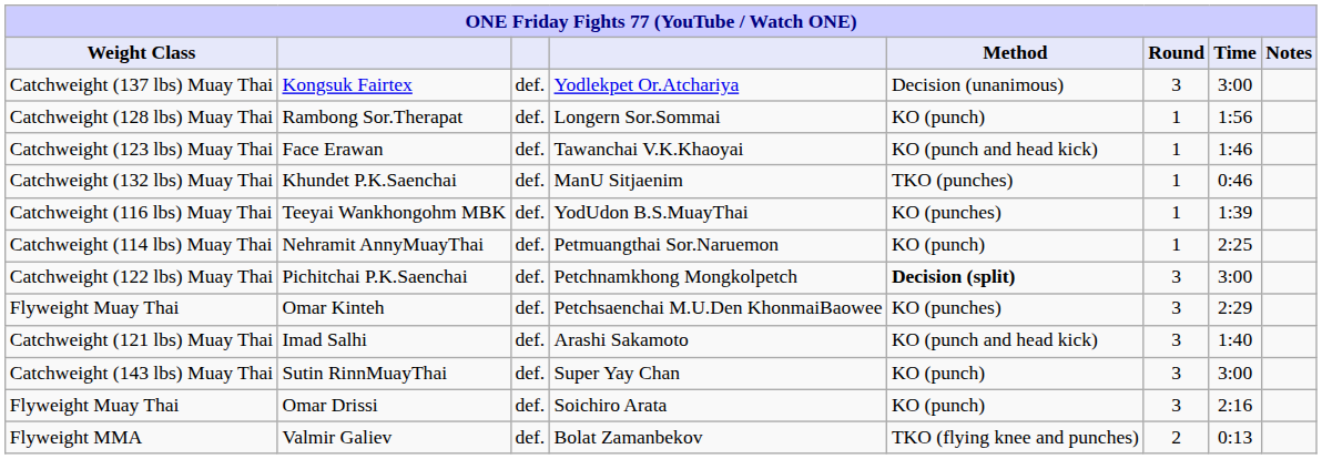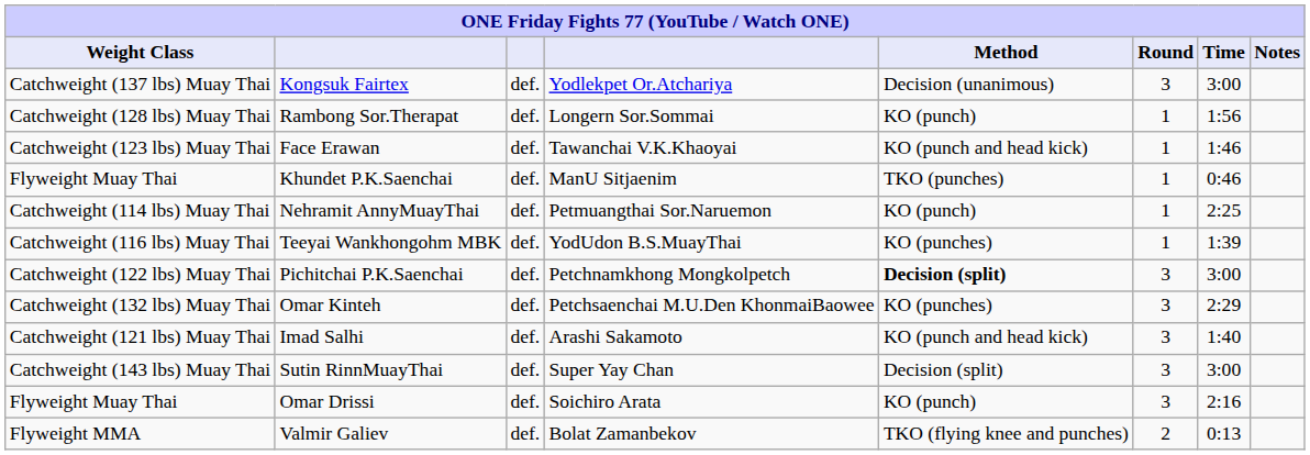 <table class="wikitable" style="font-size: 80%;">
 <tr>
 <th colspan="8" style="background-color: #ccf; color: #000080; text-align: center;"><strong>ONE Friday Fights 77 (YouTube / Watch ONE)</strong></th>
 </tr>
 <tr>
 <th colspan="1" style="background-color: #E6E8FA; color: #000000; text-align: center;">Weight Class</th>
 <th colspan="1" style="background-color: #E6E8FA; color: #000000; text-align: center;"></th>
 <th colspan="1" style="background-color: #E6E8FA; color: #000000; text-align: center;"></th>
 <th colspan="1" style="background-color: #E6E8FA; color: #000000; text-align: center;"></th>
 <th colspan="1" style="background-color: #E6E8FA; color: #000000; text-align: center;">Method</th>
 <th colspan="1" style="background-color: #E6E8FA; color: #000000; text-align: center;">Round</th>
 <th colspan="1" style="background-color: #E6E8FA; color: #000000; text-align: center;">Time</th>
 <th colspan="1" style="background-color: #E6E8FA; color: #000000; text-align: center;">Notes</th>
 </tr>
 <tr>
 <td>Catchweight (137 lbs) Muay Thai</td>
 <td> <a href='#'>Kongsuk Fairtex</a></td>
 <td>def.</td>
 <td> <a href='#'>Yodlekpet Or.Atchariya</a></td>
 <td>Decision (unanimous)</td>
 <td align=center>3</td>
 <td align=center>3:00</td>
 <td></td>
 </tr>
 <tr>
 <td>Catchweight (128 lbs) Muay Thai</td>
 <td> Rambong Sor.Therapat</td>
 <td>def.</td>
 <td> Longern Sor.Sommai</td>
 <td>KO (punch)</td>
 <td align=center>1</td>
 <td align=center>1:56</td>
 <td></td>
 </tr>
 <tr>
 <td>Catchweight (123 lbs) Muay Thai</td>
 <td> Face Erawan</td>
 <td>def.</td>
 <td> Tawanchai V.K.Khaoyai</td>
 <td>KO (punch and head kick)</td>
 <td align=center>1</td>
 <td align=center>1:46</td>
 <td></td>
 </tr>
 <tr>
-<td>Catchweight (132 lbs) Muay Thai</td>
+<td>Flyweight Muay Thai</td>
 <td> Khundet P.K.Saenchai</td>
 <td>def.</td>
 <td> ManU Sitjaenim</td>
 <td>TKO (punches)</td>
 <td align=center>1</td>
 <td align=center>0:46</td>
+<td></td>
+</tr>
+<tr>
+<td>Catchweight (114 lbs) Muay Thai</td>
+<td> Nehramit AnnyMuayThai</td>
+<td>def.</td>
+<td> Petmuangthai Sor.Naruemon</td>
+<td>KO (punch)</td>
+<td align=center>1</td>
+<td align=center>2:25</td>
 <td></td>
 </tr>
 <tr>
 <td>Catchweight (116 lbs) Muay Thai</td>
 <td> Teeyai Wankhongohm MBK</td>
 <td>def.</td>
 <td> YodUdon B.S.MuayThai</td>
 <td>KO (punches)</td>
 <td align=center>1</td>
 <td align=center>1:39</td>
 <td></td>
 </tr>
 <tr>
-<td>Catchweight (114 lbs) Muay Thai</td>
-<td> Nehramit AnnyMuayThai</td>
-<td>def.</td>
-<td> Petmuangthai Sor.Naruemon</td>
-<td>KO (punch)</td>
-<td align=center>1</td>
-<td align=center>2:25</td>
-<td></td>
-</tr>
-<tr>
 <td>Catchweight (122 lbs) Muay Thai</td>
 <td> Pichitchai P.K.Saenchai</td>
 <td>def.</td>
 <td> Petchnamkhong Mongkolpetch</td>
 <td><strong>Decision (split)</strong></td>
 <td align=center>3</td>
 <td align=center>3:00</td>
 <td></td>
 </tr>
 <tr>
-<td>Flyweight Muay Thai</td>
+<td>Catchweight (132 lbs) Muay Thai</td>
 <td> Omar Kinteh</td>
 <td>def.</td>
 <td> Petchsaenchai M.U.Den KhonmaiBaowee</td>
 <td>KO (punches)</td>
 <td align=center>3</td>
 <td align=center>2:29</td>
 <td></td>
 </tr>
 <tr>
 <td>Catchweight (121 lbs) Muay Thai</td>
 <td> Imad Salhi</td>
 <td>def.</td>
 <td> Arashi Sakamoto</td>
 <td>KO (punch and head kick)</td>
 <td align=center>3</td>
 <td align=center>1:40</td>
 <td></td>
 </tr>
 <tr>
 <td>Catchweight (143 lbs) Muay Thai</td>
 <td> Sutin RinnMuayThai</td>
 <td>def.</td>
 <td> Super Yay Chan</td>
-<td>KO (punch)</td>
+<td>Decision (split)</td>
 <td align=center>3</td>
 <td align=center>3:00</td>
 <td></td>
 </tr>
 <tr>
 <td>Flyweight Muay Thai</td>
 <td> Omar Drissi</td>
 <td>def.</td>
 <td> Soichiro Arata</td>
 <td>KO (punch)</td>
 <td align=center>3</td>
 <td align=center>2:16</td>
 <td></td>
 </tr>
 <tr>
 <td>Flyweight MMA</td>
 <td> Valmir Galiev</td>
 <td>def.</td>
 <td> Bolat Zamanbekov</td>
 <td>TKO (flying knee and punches)</td>
 <td align=center>2</td>
 <td align=center>0:13</td>
 <td></td>
 </tr>
 </table>
